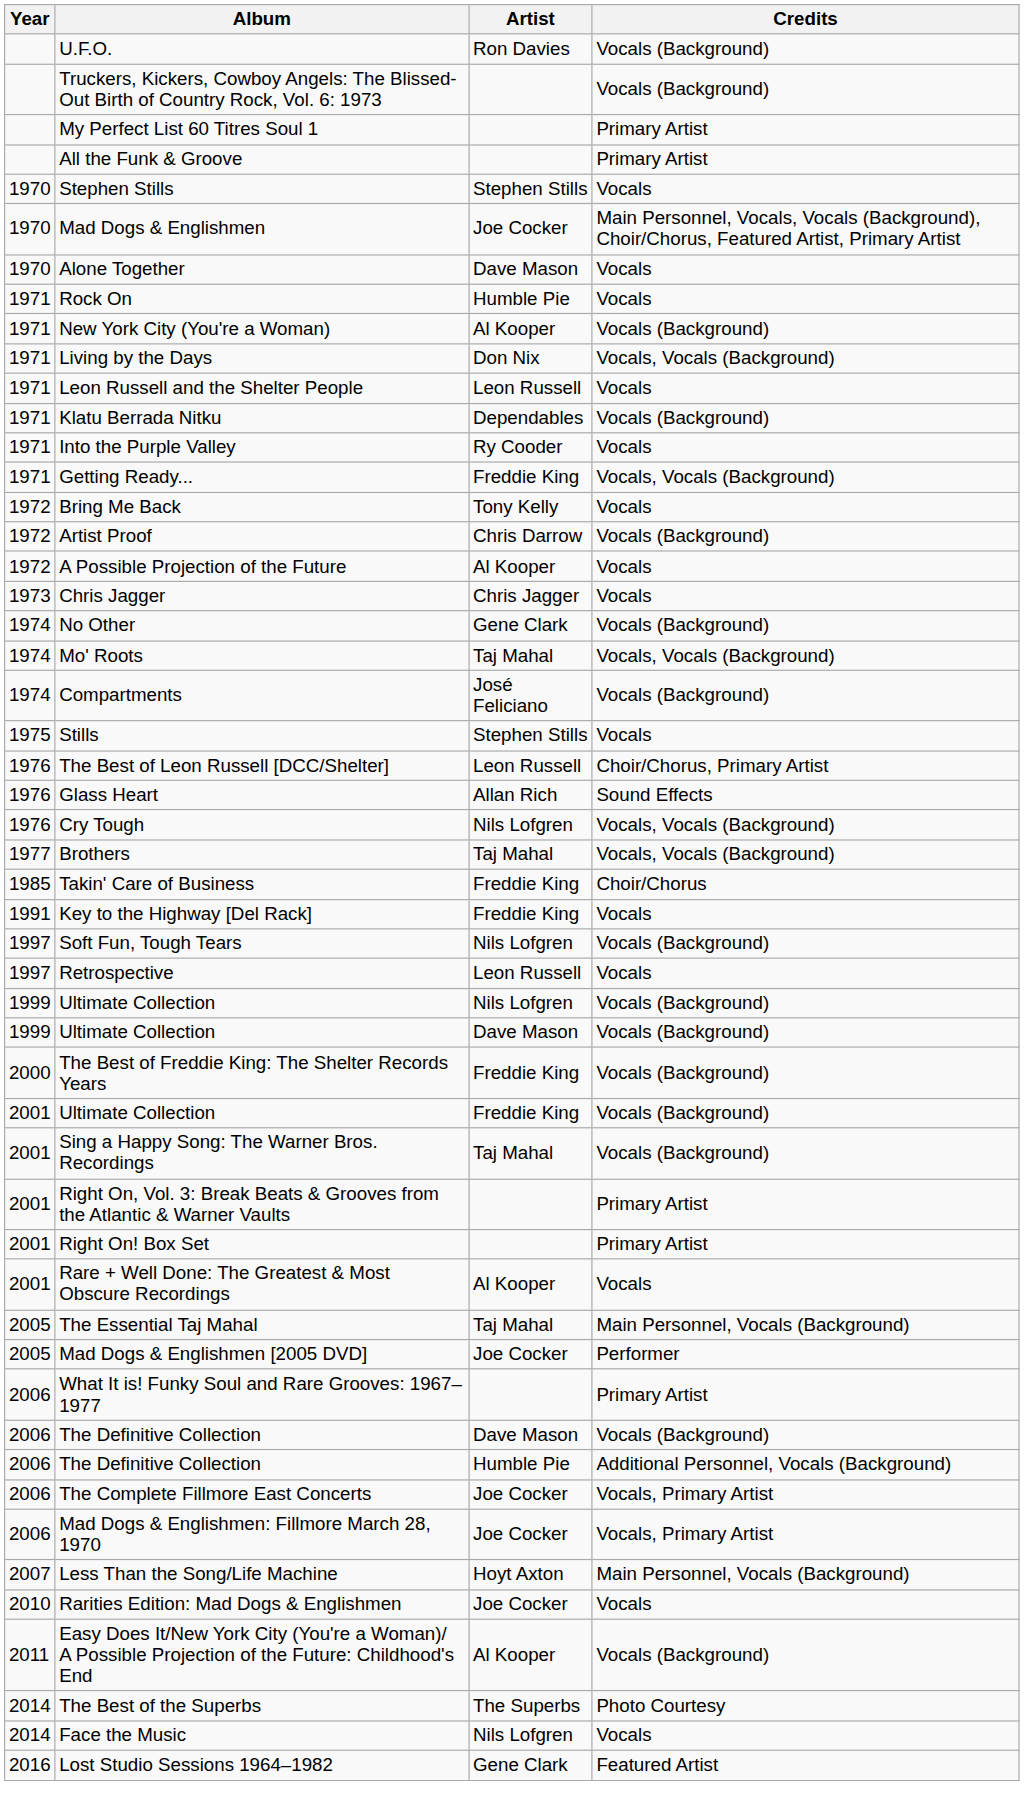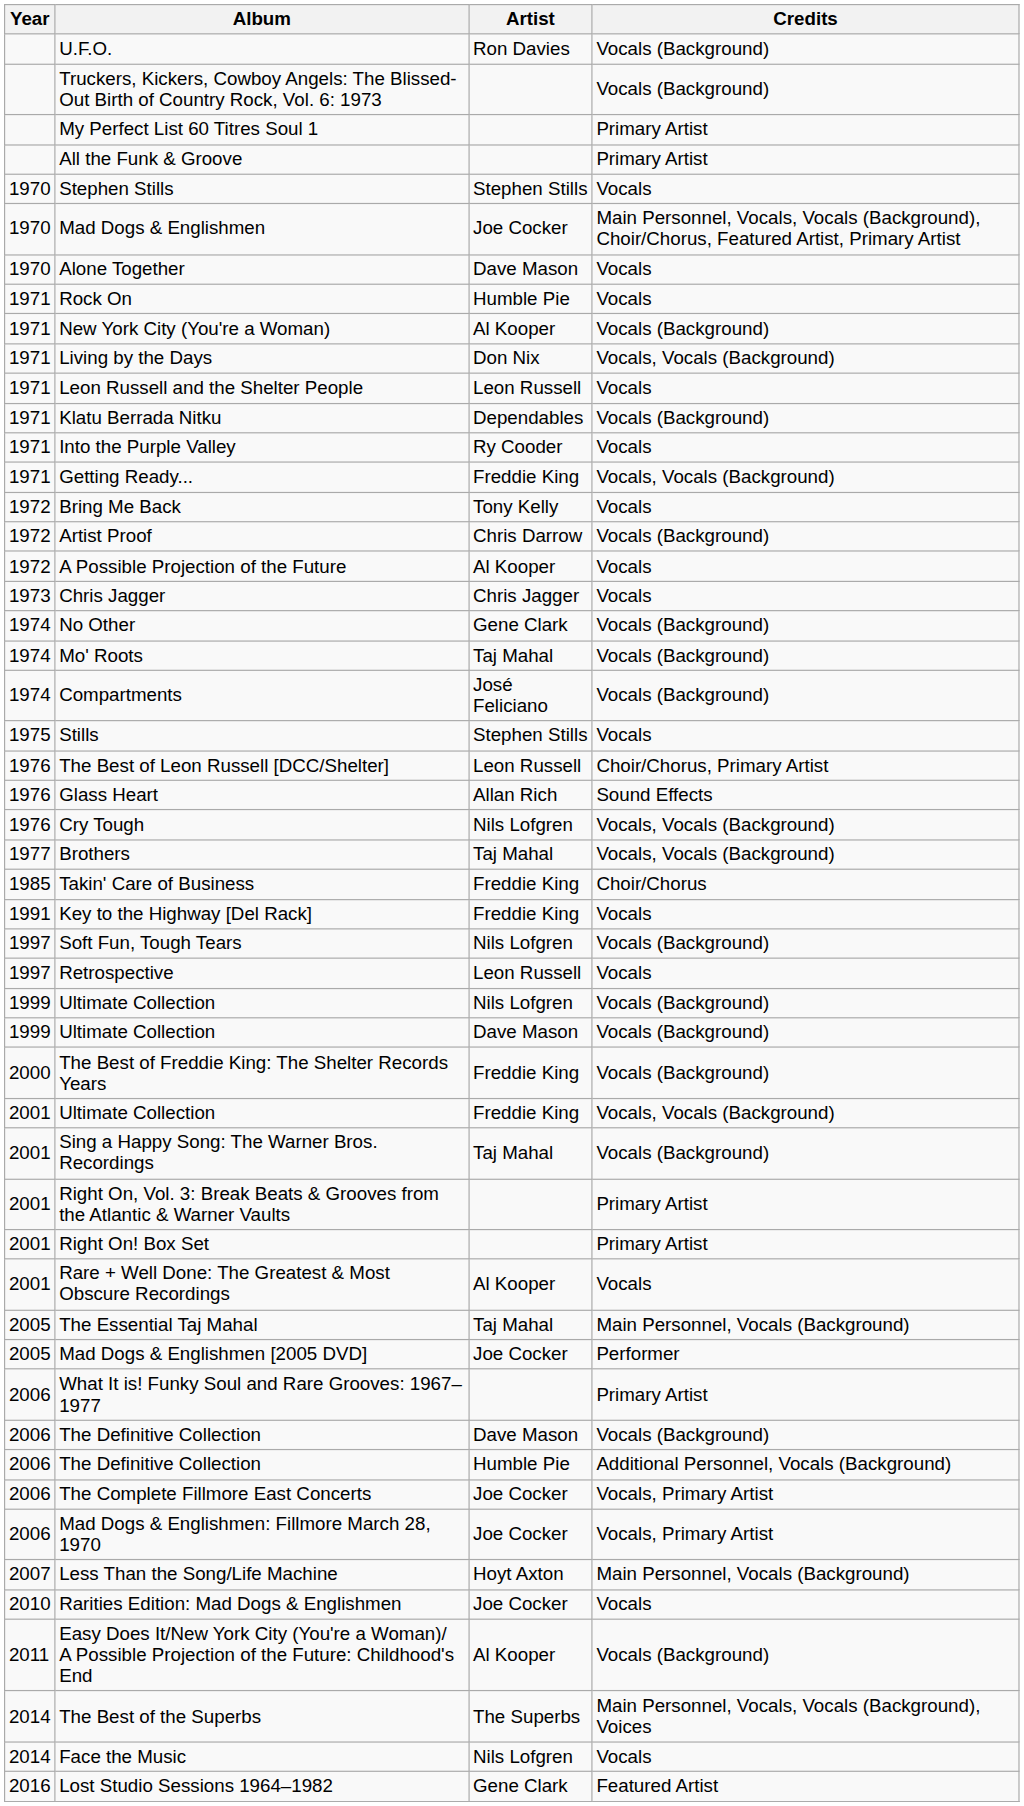 <table class="wikitable sortable">
 <tr>
 <th>Year</th>
 <th>Album</th>
 <th>Artist</th>
 <th>Credits</th>
 </tr>
 <tr>
 <td></td>
 <td>U.F.O.</td>
 <td>Ron Davies</td>
 <td>Vocals (Background)</td>
 </tr>
 <tr>
 <td></td>
 <td>Truckers, Kickers, Cowboy Angels: The Blissed-Out Birth of Country Rock, Vol. 6: 1973</td>
 <td></td>
 <td>Vocals (Background)</td>
 </tr>
 <tr>
 <td></td>
 <td>My Perfect List 60 Titres Soul 1</td>
 <td></td>
 <td>Primary Artist</td>
 </tr>
 <tr>
 <td></td>
 <td>All the Funk & Groove</td>
 <td></td>
 <td>Primary Artist</td>
 </tr>
 <tr>
 <td>1970</td>
 <td>Stephen Stills</td>
 <td>Stephen Stills</td>
 <td>Vocals</td>
 </tr>
 <tr>
 <td>1970</td>
 <td>Mad Dogs & Englishmen</td>
 <td>Joe Cocker</td>
 <td>Main Personnel, Vocals, Vocals (Background), Choir/Chorus, Featured Artist, Primary Artist</td>
 </tr>
 <tr>
 <td>1970</td>
 <td>Alone Together</td>
 <td>Dave Mason</td>
 <td>Vocals</td>
 </tr>
 <tr>
 <td>1971</td>
 <td>Rock On</td>
 <td>Humble Pie</td>
 <td>Vocals</td>
 </tr>
 <tr>
 <td>1971</td>
 <td>New York City (You're a Woman)</td>
 <td>Al Kooper</td>
 <td>Vocals (Background)</td>
 </tr>
 <tr>
 <td>1971</td>
 <td>Living by the Days</td>
 <td>Don Nix</td>
 <td>Vocals, Vocals (Background)</td>
 </tr>
 <tr>
 <td>1971</td>
 <td>Leon Russell and the Shelter People</td>
 <td>Leon Russell</td>
 <td>Vocals</td>
 </tr>
 <tr>
 <td>1971</td>
 <td>Klatu Berrada Nitku</td>
 <td>Dependables</td>
 <td>Vocals (Background)</td>
 </tr>
 <tr>
 <td>1971</td>
 <td>Into the Purple Valley</td>
 <td>Ry Cooder</td>
 <td>Vocals</td>
 </tr>
 <tr>
 <td>1971</td>
 <td>Getting Ready...</td>
 <td>Freddie King</td>
 <td>Vocals, Vocals (Background)</td>
 </tr>
 <tr>
 <td>1972</td>
 <td>Bring Me Back</td>
 <td>Tony Kelly</td>
 <td>Vocals</td>
 </tr>
 <tr>
 <td>1972</td>
 <td>Artist Proof</td>
 <td>Chris Darrow</td>
 <td>Vocals (Background)</td>
 </tr>
 <tr>
 <td>1972</td>
 <td>A Possible Projection of the Future</td>
 <td>Al Kooper</td>
 <td>Vocals</td>
 </tr>
 <tr>
 <td>1973</td>
 <td>Chris Jagger</td>
 <td>Chris Jagger</td>
 <td>Vocals</td>
 </tr>
 <tr>
 <td>1974</td>
 <td>No Other</td>
 <td>Gene Clark</td>
 <td>Vocals (Background)</td>
 </tr>
 <tr>
 <td>1974</td>
 <td>Mo' Roots</td>
 <td>Taj Mahal</td>
-<td>Vocals, Vocals (Background)</td>
+<td>Vocals (Background)</td>
 </tr>
 <tr>
 <td>1974</td>
 <td>Compartments</td>
 <td>José Feliciano</td>
 <td>Vocals (Background)</td>
 </tr>
 <tr>
 <td>1975</td>
 <td>Stills</td>
 <td>Stephen Stills</td>
 <td>Vocals</td>
 </tr>
 <tr>
 <td>1976</td>
 <td>The Best of Leon Russell [DCC/Shelter]</td>
 <td>Leon Russell</td>
 <td>Choir/Chorus, Primary Artist</td>
 </tr>
 <tr>
 <td>1976</td>
 <td>Glass Heart</td>
 <td>Allan Rich</td>
 <td>Sound Effects</td>
 </tr>
 <tr>
 <td>1976</td>
 <td>Cry Tough</td>
 <td>Nils Lofgren</td>
 <td>Vocals, Vocals (Background)</td>
 </tr>
 <tr>
 <td>1977</td>
 <td>Brothers</td>
 <td>Taj Mahal</td>
 <td>Vocals, Vocals (Background)</td>
 </tr>
 <tr>
 <td>1985</td>
 <td>Takin' Care of Business</td>
 <td>Freddie King</td>
 <td>Choir/Chorus</td>
 </tr>
 <tr>
 <td>1991</td>
 <td>Key to the Highway [Del Rack]</td>
 <td>Freddie King</td>
 <td>Vocals</td>
 </tr>
 <tr>
 <td>1997</td>
 <td>Soft Fun, Tough Tears</td>
 <td>Nils Lofgren</td>
 <td>Vocals (Background)</td>
 </tr>
 <tr>
 <td>1997</td>
 <td>Retrospective</td>
 <td>Leon Russell</td>
 <td>Vocals</td>
 </tr>
 <tr>
 <td>1999</td>
 <td>Ultimate Collection</td>
 <td>Nils Lofgren</td>
 <td>Vocals (Background)</td>
 </tr>
 <tr>
 <td>1999</td>
 <td>Ultimate Collection</td>
 <td>Dave Mason</td>
 <td>Vocals (Background)</td>
 </tr>
 <tr>
 <td>2000</td>
 <td>The Best of Freddie King: The Shelter Records Years</td>
 <td>Freddie King</td>
 <td>Vocals (Background)</td>
 </tr>
 <tr>
 <td>2001</td>
 <td>Ultimate Collection</td>
 <td>Freddie King</td>
-<td>Vocals (Background)</td>
+<td>Vocals, Vocals (Background)</td>
 </tr>
 <tr>
 <td>2001</td>
 <td>Sing a Happy Song: The Warner Bros. Recordings</td>
 <td>Taj Mahal</td>
 <td>Vocals (Background)</td>
 </tr>
 <tr>
 <td>2001</td>
 <td>Right On, Vol. 3: Break Beats & Grooves from the Atlantic & Warner Vaults</td>
 <td></td>
 <td>Primary Artist</td>
 </tr>
 <tr>
 <td>2001</td>
 <td>Right On! Box Set</td>
 <td></td>
 <td>Primary Artist</td>
 </tr>
 <tr>
 <td>2001</td>
 <td>Rare + Well Done: The Greatest & Most Obscure Recordings</td>
 <td>Al Kooper</td>
 <td>Vocals</td>
 </tr>
 <tr>
 <td>2005</td>
 <td>The Essential Taj Mahal</td>
 <td>Taj Mahal</td>
 <td>Main Personnel, Vocals (Background)</td>
 </tr>
 <tr>
 <td>2005</td>
 <td>Mad Dogs & Englishmen [2005 DVD]</td>
 <td>Joe Cocker</td>
 <td>Performer</td>
 </tr>
 <tr>
 <td>2006</td>
 <td>What It is! Funky Soul and Rare Grooves: 1967–1977</td>
 <td></td>
 <td>Primary Artist</td>
 </tr>
 <tr>
 <td>2006</td>
 <td>The Definitive Collection</td>
 <td>Dave Mason</td>
 <td>Vocals (Background)</td>
 </tr>
 <tr>
 <td>2006</td>
 <td>The Definitive Collection</td>
 <td>Humble Pie</td>
 <td>Additional Personnel, Vocals (Background)</td>
 </tr>
 <tr>
 <td>2006</td>
 <td>The Complete Fillmore East Concerts</td>
 <td>Joe Cocker</td>
 <td>Vocals, Primary Artist</td>
 </tr>
 <tr>
 <td>2006</td>
 <td>Mad Dogs & Englishmen: Fillmore March 28, 1970</td>
 <td>Joe Cocker</td>
 <td>Vocals, Primary Artist</td>
 </tr>
 <tr>
 <td>2007</td>
 <td>Less Than the Song/Life Machine</td>
 <td>Hoyt Axton</td>
 <td>Main Personnel, Vocals (Background)</td>
 </tr>
 <tr>
 <td>2010</td>
 <td>Rarities Edition: Mad Dogs & Englishmen</td>
 <td>Joe Cocker</td>
 <td>Vocals</td>
 </tr>
 <tr>
 <td>2011</td>
 <td>Easy Does It/New York City (You're a Woman)/<br>A Possible Projection of the Future: Childhood's End</td>
 <td>Al Kooper</td>
 <td>Vocals (Background)</td>
 </tr>
 <tr>
 <td>2014</td>
 <td>The Best of the Superbs</td>
 <td>The Superbs</td>
-<td>Photo Courtesy</td>
+<td>Main Personnel, Vocals, Vocals (Background), Voices</td>
 </tr>
 <tr>
 <td>2014</td>
 <td>Face the Music</td>
 <td>Nils Lofgren</td>
 <td>Vocals</td>
 </tr>
 <tr>
 <td>2016</td>
 <td>Lost Studio Sessions 1964–1982</td>
 <td>Gene Clark</td>
 <td>Featured Artist</td>
 </tr>
 <tr>
 </tr>
 </table>
